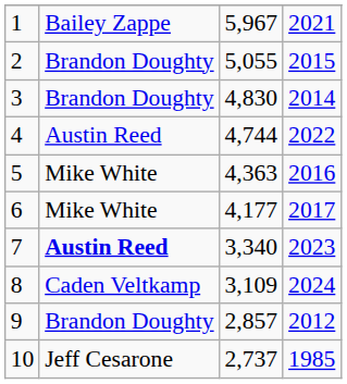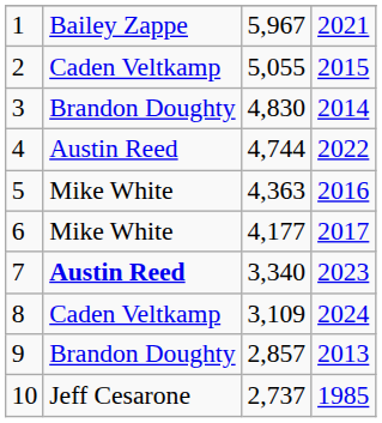 <table class="wikitable">
 <tr>
 </tr>
 <tr>
 <td>1</td>
 <td><a href='#'>Bailey Zappe</a></td>
 <td>5,967</td>
 <td><a href='#'>2021</a></td>
 </tr>
 <tr>
 <td>2</td>
-<td><a href='#'>Brandon Doughty</a></td>
+<td><a href='#'>Caden Veltkamp</a></td>
 <td>5,055</td>
 <td><a href='#'>2015</a></td>
 </tr>
 <tr>
 <td>3</td>
 <td><a href='#'>Brandon Doughty</a></td>
 <td>4,830</td>
 <td><a href='#'>2014</a></td>
 </tr>
 <tr>
 <td>4</td>
 <td><a href='#'>Austin Reed</a></td>
 <td>4,744</td>
 <td><a href='#'>2022</a></td>
 </tr>
 <tr>
 <td>5</td>
 <td>Mike White</td>
 <td>4,363</td>
 <td><a href='#'>2016</a></td>
 </tr>
 <tr>
 <td>6</td>
 <td>Mike White</td>
 <td>4,177</td>
 <td><a href='#'>2017</a></td>
 </tr>
 <tr>
 <td>7</td>
 <td><strong><a href='#'>Austin Reed</a></strong></td>
 <td>3,340</td>
 <td><a href='#'>2023</a></td>
 </tr>
 <tr>
 <td>8</td>
 <td><a href='#'>Caden Veltkamp</a></td>
 <td>3,109</td>
 <td><a href='#'>2024</a></td>
 </tr>
 <tr>
 <td>9</td>
 <td><a href='#'>Brandon Doughty</a></td>
 <td>2,857</td>
-<td><a href='#'>2012</a></td>
+<td><a href='#'>2013</a></td>
 </tr>
 <tr>
 <td>10</td>
 <td>Jeff Cesarone</td>
 <td>2,737</td>
 <td><a href='#'>1985</a></td>
 </tr>
 </table>
